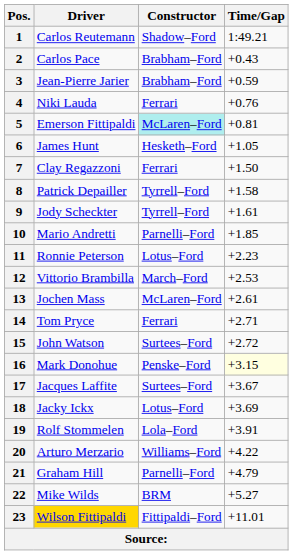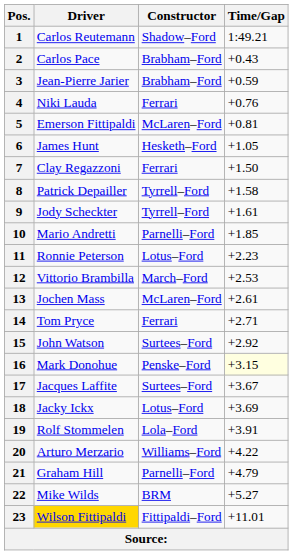 <table class="wikitable sortable" style="font-size: 95%">
 <tr>
 <th>Pos.</th>
 <th>Driver</th>
 <th>Constructor</th>
 <th>Time/Gap</th>
 </tr>
 <tr>
 <th>1</th>
 <td> <a href='#'>Carlos Reutemann</a></td>
 <td><a href='#'>Shadow</a>–<a href='#'>Ford</a></td>
 <td>1:49.21</td>
 </tr>
 <tr>
 <th>2</th>
 <td> <a href='#'>Carlos Pace</a></td>
 <td><a href='#'>Brabham</a>–<a href='#'>Ford</a></td>
 <td>+0.43</td>
 </tr>
 <tr>
 <th>3</th>
 <td> <a href='#'>Jean-Pierre Jarier</a></td>
 <td><a href='#'>Brabham</a>–<a href='#'>Ford</a></td>
 <td>+0.59</td>
 </tr>
 <tr>
 <th>4</th>
 <td> <a href='#'>Niki Lauda</a></td>
 <td><a href='#'>Ferrari</a></td>
 <td>+0.76</td>
 </tr>
 <tr>
 <th>5</th>
 <td> <a href='#'>Emerson Fittipaldi</a></td>
-<td style="background: paleturquoise;"><a href='#'>McLaren</a>–<a href='#'>Ford</a></td>
+<td><a href='#'>McLaren</a>–<a href='#'>Ford</a></td>
 <td>+0.81</td>
 </tr>
 <tr>
 <th>6</th>
 <td> <a href='#'>James Hunt</a></td>
 <td><a href='#'>Hesketh</a>–<a href='#'>Ford</a></td>
 <td>+1.05</td>
 </tr>
 <tr>
 <th>7</th>
 <td> <a href='#'>Clay Regazzoni</a></td>
 <td><a href='#'>Ferrari</a></td>
 <td>+1.50</td>
 </tr>
 <tr>
 <th>8</th>
 <td> <a href='#'>Patrick Depailler</a></td>
 <td><a href='#'>Tyrrell</a>–<a href='#'>Ford</a></td>
 <td>+1.58</td>
 </tr>
 <tr>
 <th>9</th>
 <td> <a href='#'>Jody Scheckter</a></td>
 <td><a href='#'>Tyrrell</a>–<a href='#'>Ford</a></td>
 <td>+1.61</td>
 </tr>
 <tr>
 <th>10</th>
 <td> <a href='#'>Mario Andretti</a></td>
 <td><a href='#'>Parnelli</a>–<a href='#'>Ford</a></td>
 <td>+1.85</td>
 </tr>
 <tr>
 <th>11</th>
 <td> <a href='#'>Ronnie Peterson</a></td>
 <td><a href='#'>Lotus</a>–<a href='#'>Ford</a></td>
 <td>+2.23</td>
 </tr>
 <tr>
 <th>12</th>
 <td> <a href='#'>Vittorio Brambilla</a></td>
 <td><a href='#'>March</a>–<a href='#'>Ford</a></td>
 <td>+2.53</td>
 </tr>
 <tr>
 <th>13</th>
 <td> <a href='#'>Jochen Mass</a></td>
 <td><a href='#'>McLaren</a>–<a href='#'>Ford</a></td>
 <td>+2.61</td>
 </tr>
 <tr>
 <th>14</th>
 <td> <a href='#'>Tom Pryce</a></td>
 <td><a href='#'>Ferrari</a></td>
 <td>+2.71</td>
 </tr>
 <tr>
 <th>15</th>
 <td> <a href='#'>John Watson</a></td>
 <td><a href='#'>Surtees</a>–<a href='#'>Ford</a></td>
-<td>+2.72</td>
+<td>+2.92</td>
 </tr>
 <tr>
 <th>16</th>
 <td> <a href='#'>Mark Donohue</a></td>
 <td><a href='#'>Penske</a>–<a href='#'>Ford</a></td>
 <td style="background: lightyellow;">+3.15</td>
 </tr>
 <tr>
 <th>17</th>
 <td> <a href='#'>Jacques Laffite</a></td>
 <td><a href='#'>Surtees</a>–<a href='#'>Ford</a></td>
 <td>+3.67</td>
 </tr>
 <tr>
 <th>18</th>
 <td> <a href='#'>Jacky Ickx</a></td>
 <td><a href='#'>Lotus</a>–<a href='#'>Ford</a></td>
 <td>+3.69</td>
 </tr>
 <tr>
 <th>19</th>
 <td> <a href='#'>Rolf Stommelen</a></td>
 <td><a href='#'>Lola</a>–<a href='#'>Ford</a></td>
 <td>+3.91</td>
 </tr>
 <tr>
 <th>20</th>
 <td> <a href='#'>Arturo Merzario</a></td>
 <td><a href='#'>Williams</a>–<a href='#'>Ford</a></td>
 <td>+4.22</td>
 </tr>
 <tr>
 <th>21</th>
 <td> <a href='#'>Graham Hill</a></td>
 <td><a href='#'>Parnelli</a>–<a href='#'>Ford</a></td>
 <td>+4.79</td>
 </tr>
 <tr>
 <th>22</th>
 <td> <a href='#'>Mike Wilds</a></td>
 <td><a href='#'>BRM</a></td>
 <td>+5.27</td>
 </tr>
 <tr>
 <th>23</th>
 <td style="background: gold;"> <a href='#'>Wilson Fittipaldi</a></td>
 <td><a href='#'>Fittipaldi</a>–<a href='#'>Ford</a></td>
 <td>+11.01</td>
 </tr>
 <tr>
 <th colspan=4>Source:</th>
 </tr>
 </table>
